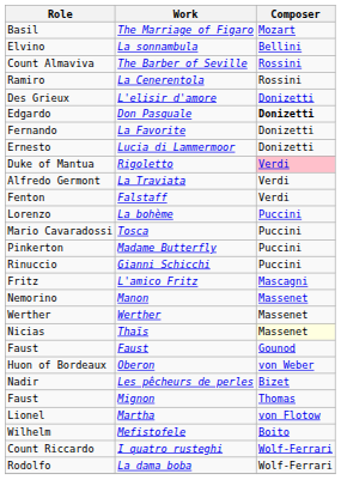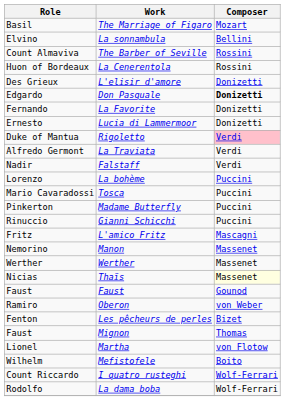 <table class="wikitable">
 <tr>
 <th>Role</th>
 <th><strong>Work</strong></th>
 <th><strong>Composer</strong></th>
 </tr>
 <tr>
 <td>Basil</td>
 <td><em><a href='#'>The Marriage of Figaro</a></em></td>
 <td><a href='#'>Mozart</a></td>
 </tr>
 <tr>
 <td>Elvino</td>
 <td><em><a href='#'>La sonnambula</a></em></td>
 <td><a href='#'>Bellini</a></td>
 </tr>
 <tr>
 <td>Count Almaviva</td>
 <td><em><a href='#'>The Barber of Seville</a></em></td>
 <td><a href='#'>Rossini</a></td>
 </tr>
 <tr>
-<td>Ramiro</td>
+<td>Huon of Bordeaux</td>
 <td><em><a href='#'>La Cenerentola</a></em></td>
 <td>Rossini</td>
 </tr>
 <tr>
 <td>Des Grieux</td>
 <td><em><a href='#'>L'elisir d'amore</a></em></td>
 <td><a href='#'>Donizetti</a></td>
 </tr>
 <tr>
 <td>Edgardo</td>
 <td><em><a href='#'>Don Pasquale</a></em></td>
 <td><strong>Donizetti</strong></td>
 </tr>
 <tr>
 <td>Fernando</td>
 <td><em><a href='#'>La Favorite</a></em></td>
 <td>Donizetti</td>
 </tr>
 <tr>
 <td>Ernesto</td>
 <td><em><a href='#'>Lucia di Lammermoor</a></em></td>
 <td>Donizetti</td>
 </tr>
 <tr>
 <td>Duke of Mantua</td>
 <td><em><a href='#'>Rigoletto</a></em></td>
 <td style="background: pink;"><a href='#'>Verdi</a></td>
 </tr>
 <tr>
 <td>Alfredo Germont</td>
 <td><em><a href='#'>La Traviata</a></em></td>
 <td>Verdi</td>
 </tr>
 <tr>
-<td>Fenton</td>
+<td>Nadir</td>
 <td><em><a href='#'>Falstaff</a></em></td>
 <td>Verdi</td>
 </tr>
 <tr>
 <td>Lorenzo</td>
 <td><em><a href='#'>La bohème</a></em></td>
 <td><a href='#'>Puccini</a></td>
 </tr>
 <tr>
 <td>Mario Cavaradossi</td>
 <td><em><a href='#'>Tosca</a></em></td>
 <td>Puccini</td>
 </tr>
 <tr>
 <td>Pinkerton</td>
 <td><em><a href='#'>Madame Butterfly</a></em></td>
 <td>Puccini</td>
 </tr>
 <tr>
 <td>Rinuccio</td>
 <td><em><a href='#'>Gianni Schicchi</a></em></td>
 <td>Puccini</td>
 </tr>
 <tr>
 <td>Fritz</td>
 <td><em><a href='#'>L'amico Fritz</a></em></td>
 <td><a href='#'>Mascagni</a></td>
 </tr>
 <tr>
 <td>Nemorino</td>
 <td><em><a href='#'>Manon</a></em></td>
 <td><a href='#'>Massenet</a></td>
 </tr>
 <tr>
 <td>Werther</td>
 <td><em><a href='#'>Werther</a></em></td>
 <td>Massenet</td>
 </tr>
 <tr>
 <td>Nicias</td>
 <td><em><a href='#'>Thaïs</a></em></td>
 <td style="background: lightyellow;">Massenet</td>
 </tr>
 <tr>
 <td>Faust</td>
 <td><em><a href='#'>Faust</a></em></td>
 <td><a href='#'>Gounod</a></td>
 </tr>
 <tr>
-<td>Huon of Bordeaux</td>
+<td>Ramiro</td>
 <td><em><a href='#'>Oberon</a></em></td>
 <td><a href='#'>von Weber</a></td>
 </tr>
 <tr>
-<td>Nadir</td>
+<td>Fenton</td>
 <td><em><a href='#'>Les pêcheurs de perles</a></em></td>
 <td><a href='#'>Bizet</a></td>
 </tr>
 <tr>
 <td>Faust</td>
 <td><em><a href='#'>Mignon</a></em></td>
 <td><a href='#'>Thomas</a></td>
 </tr>
 <tr>
 <td>Lionel</td>
 <td><em><a href='#'>Martha</a></em></td>
 <td><a href='#'>von Flotow</a></td>
 </tr>
 <tr>
 <td>Wilhelm</td>
 <td><em><a href='#'>Mefistofele</a></em></td>
 <td><a href='#'>Boito</a></td>
 </tr>
 <tr>
 <td>Count Riccardo</td>
 <td><em><a href='#'>I quatro rusteghi</a></em></td>
 <td><a href='#'>Wolf-Ferrari</a></td>
 </tr>
 <tr>
 <td>Rodolfo</td>
 <td><em><a href='#'>La dama boba</a></em></td>
 <td>Wolf-Ferrari</td>
 </tr>
 <tr>
 </tr>
 </table>
